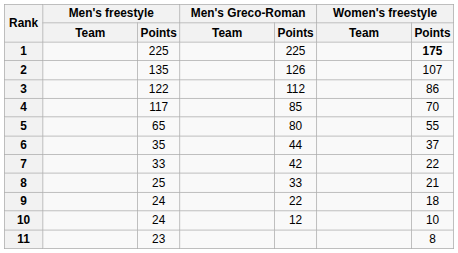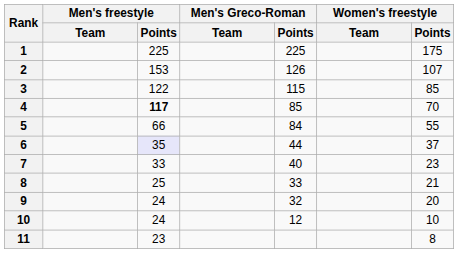 <table class="wikitable" style="text-align:center;">
 <tr>
 <th width=50 rowspan="2">Rank</th>
 <th colspan="2">Men's freestyle</th>
 <th colspan="2">Men's Greco-Roman</th>
 <th colspan="2">Women's freestyle</th>
 </tr>
 <tr>
 <th width=200>Team</th>
 <th width=50>Points</th>
 <th width=200>Team</th>
 <th width=50>Points</th>
 <th width=200>Team</th>
 <th width=50>Points</th>
 </tr>
 <tr>
 <th>1</th>
 <td align=left></td>
 <td>225</td>
 <td align=left></td>
 <td>225</td>
 <td align=left></td>
-<td><strong>175</strong></td>
+<td>175</td>
 </tr>
 <tr>
 <th>2</th>
 <td align=left></td>
-<td>135</td>
+<td>153</td>
 <td align=left></td>
 <td>126</td>
 <td align=left></td>
 <td>107</td>
 </tr>
 <tr>
 <th>3</th>
 <td align=left></td>
 <td>122</td>
 <td align=left></td>
-<td>112</td>
+<td>115</td>
 <td align=left></td>
-<td>86</td>
+<td>85</td>
 </tr>
 <tr>
 <th>4</th>
 <td align=left></td>
-<td>117</td>
+<td><strong>117</strong></td>
 <td align=left></td>
 <td>85</td>
 <td align=left></td>
 <td>70</td>
 </tr>
 <tr>
 <th>5</th>
 <td align=left></td>
-<td>65</td>
+<td>66</td>
 <td align=left></td>
-<td>80</td>
+<td>84</td>
 <td align=left></td>
 <td>55</td>
 </tr>
 <tr>
 <th>6</th>
 <td align=left></td>
-<td>35</td>
+<td style="background: lavender;">35</td>
 <td align=left></td>
 <td>44</td>
 <td align=left></td>
 <td>37</td>
 </tr>
 <tr>
 <th>7</th>
 <td align=left></td>
 <td>33</td>
 <td align=left></td>
-<td>42</td>
+<td>40</td>
 <td align=left></td>
-<td>22</td>
+<td>23</td>
 </tr>
 <tr>
 <th>8</th>
 <td align=left></td>
 <td>25</td>
 <td align=left></td>
 <td>33</td>
 <td align=left></td>
 <td>21</td>
 </tr>
 <tr>
 <th>9</th>
 <td align=left></td>
 <td>24</td>
 <td align=left></td>
-<td>22</td>
+<td>32</td>
 <td align=left></td>
-<td>18</td>
+<td>20</td>
 </tr>
 <tr>
 <th>10</th>
 <td align=left></td>
 <td>24</td>
 <td align=left></td>
 <td>12</td>
 <td align=left></td>
 <td>10</td>
 </tr>
 <tr>
 <th>11</th>
 <td align=left></td>
 <td>23</td>
 <td align=left></td>
 <td></td>
 <td align=left></td>
 <td>8</td>
 </tr>
 </table>
